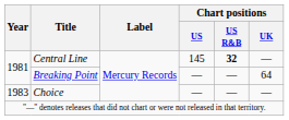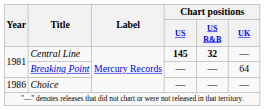 <table class="wikitable">
 <tr>
 <th rowspan="2">Year</th>
 <th rowspan="2">Title</th>
 <th rowspan="2">Label</th>
 <th colspan="4">Chart positions</th>
 </tr>
 <tr>
 <th style="width:45px;"><small><a href='#'>US</a></small><br></th>
 <th style="width:45px;"><small><a href='#'>US R&B</a></small><br></th>
 <th style="width:45px;"><small><a href='#'>UK</a></small><br></th>
 </tr>
 <tr>
 <td rowspan="2">1981</td>
 <td><em>Central Line</em></td>
 <td rowspan="3"><a href='#'>Mercury Records</a></td>
-<td align=center>145</td>
+<td align=center><strong>145</strong></td>
 <td align=center><strong>32</strong></td>
 <td align=center>—</td>
 </tr>
 <tr>
 <td><em><a href='#'>Breaking Point</a></em></td>
 <td align=center>—</td>
 <td align=center>—</td>
 <td align=center>64</td>
 </tr>
 <tr>
-<td>1983</td>
+<td>1986</td>
 <td><em>Choice</em></td>
 <td align=center>—</td>
 <td align=center>—</td>
 <td align=center>—</td>
 </tr>
 <tr>
 <td colspan="6" style="text-align:center; font-size:9pt;">"—" denotes releases that did not chart or were not released in that territory.</td>
 </tr>
 </table>
